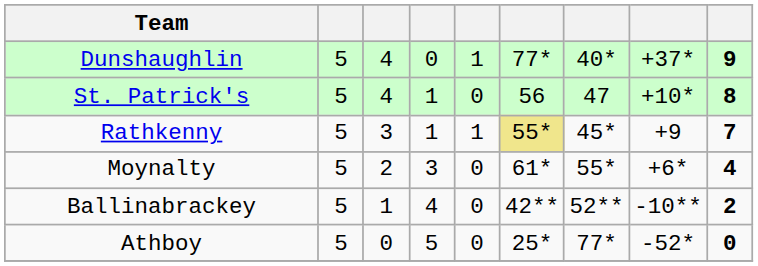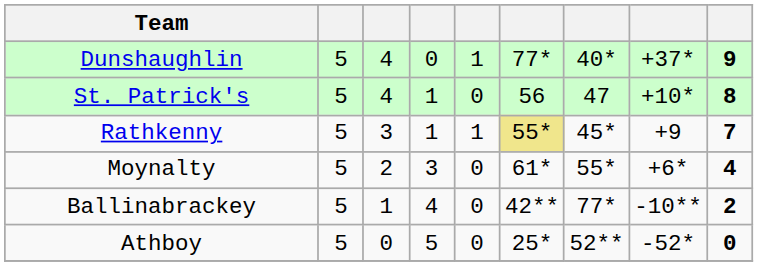 <table class="wikitable" style="text-align:center">
 <tr>
 <th width="175">Team</th>
 <th width="20"></th>
 <th width="20"></th>
 <th width="20"></th>
 <th width="20"></th>
 <th width="20"></th>
 <th width="20"></th>
 <th width="20"></th>
 <th width="20"></th>
 </tr>
 <tr style="background:#cfc;">
 <td><a href='#'>Dunshaughlin</a></td>
 <td>5</td>
 <td>4</td>
 <td>0</td>
 <td>1</td>
 <td>77*</td>
 <td>40*</td>
 <td>+37*</td>
 <td><strong>9</strong></td>
 </tr>
 <tr style="background:#cfc;">
 <td><a href='#'>St. Patrick's</a></td>
 <td>5</td>
 <td>4</td>
 <td>1</td>
 <td>0</td>
 <td>56</td>
 <td>47</td>
 <td>+10*</td>
 <td><strong>8</strong></td>
 </tr>
 <tr>
 <td><a href='#'>Rathkenny</a></td>
 <td>5</td>
 <td>3</td>
 <td>1</td>
 <td>1</td>
 <td style="background: khaki;">55*</td>
 <td>45*</td>
 <td>+9</td>
 <td><strong>7</strong></td>
 </tr>
 <tr>
 <td>Moynalty</td>
 <td>5</td>
 <td>2</td>
 <td>3</td>
 <td>0</td>
 <td>61*</td>
 <td>55*</td>
 <td>+6*</td>
 <td><strong>4</strong></td>
 </tr>
 <tr>
 <td>Ballinabrackey</td>
 <td>5</td>
 <td>1</td>
 <td>4</td>
 <td>0</td>
 <td>42**</td>
-<td>52**</td>
+<td>77*</td>
 <td>-10**</td>
 <td><strong>2</strong></td>
 </tr>
 <tr>
 <td>Athboy</td>
 <td>5</td>
 <td>0</td>
 <td>5</td>
 <td>0</td>
 <td>25*</td>
-<td>77*</td>
+<td>52**</td>
 <td>-52*</td>
 <td><strong>0</strong></td>
 </tr>
 <tr>
 </tr>
 </table>
